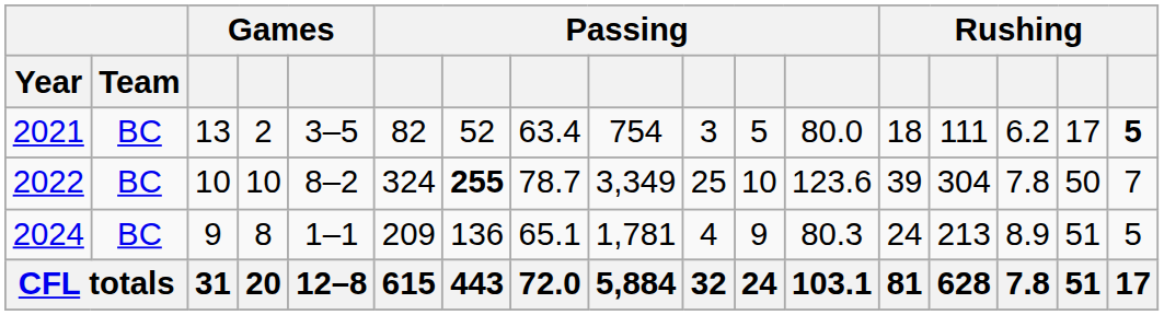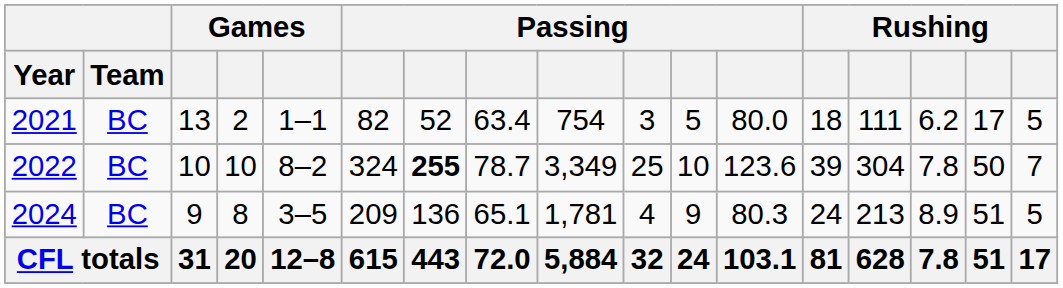 <table | class="wikitable" style="text-align:center;">
 <tr>
 <th colspan="2"></th>
 <th colspan="3">Games</th>
 <th colspan="7">Passing</th>
 <th colspan="5">Rushing</th>
 </tr>
 <tr bgcolor="#e0e0e0">
 <th>Year</th>
 <th>Team</th>
 <th></th>
 <th></th>
 <th></th>
 <th></th>
 <th></th>
 <th></th>
 <th></th>
 <th></th>
 <th></th>
 <th></th>
 <th></th>
 <th></th>
 <th></th>
 <th></th>
 <th></th>
 </tr>
 <tr ALIGN="center">
 <td><a href='#'>2021</a></td>
 <td><a href='#'>BC</a></td>
 <td>13</td>
 <td>2</td>
-<td>3–5</td>
+<td>1–1</td>
 <td>82</td>
 <td>52</td>
 <td>63.4</td>
 <td>754</td>
 <td>3</td>
 <td>5</td>
 <td>80.0</td>
 <td>18</td>
 <td>111</td>
 <td>6.2</td>
 <td>17</td>
-<td><strong>5</strong></td>
+<td>5</td>
 </tr>
 <tr ALIGN="center">
 <td><a href='#'>2022</a></td>
 <td><a href='#'>BC</a></td>
 <td>10</td>
 <td>10</td>
 <td>8–2</td>
 <td>324</td>
 <td><strong>255</strong></td>
 <td>78.7</td>
 <td>3,349</td>
 <td>25</td>
 <td>10</td>
 <td>123.6</td>
 <td>39</td>
 <td>304</td>
 <td>7.8</td>
 <td>50</td>
 <td>7</td>
 </tr>
 <tr ALIGN="center">
 <td><a href='#'>2024</a></td>
 <td><a href='#'>BC</a></td>
 <td>9</td>
 <td>8</td>
-<td>1–1</td>
+<td>3–5</td>
 <td>209</td>
 <td>136</td>
 <td>65.1</td>
 <td>1,781</td>
 <td>4</td>
 <td>9</td>
 <td>80.3</td>
 <td>24</td>
 <td>213</td>
 <td>8.9</td>
 <td>51</td>
 <td>5</td>
 </tr>
 <tr bgcolor="#e0e0e0">
 <th colspan="2"><a href='#'>CFL</a> totals</th>
 <th>31</th>
 <th>20</th>
 <th>12–8</th>
 <th>615</th>
 <th>443</th>
 <th>72.0</th>
 <th>5,884</th>
 <th>32</th>
 <th>24</th>
 <th>103.1</th>
 <th>81</th>
 <th>628</th>
 <th>7.8</th>
 <th>51</th>
 <th>17</th>
 </tr>
 </table>
